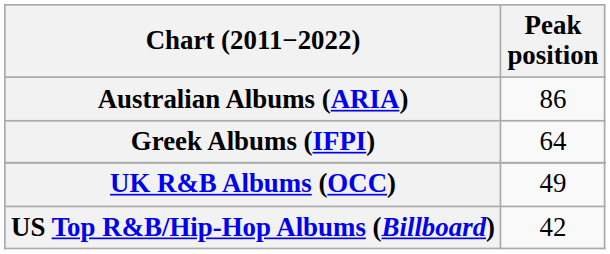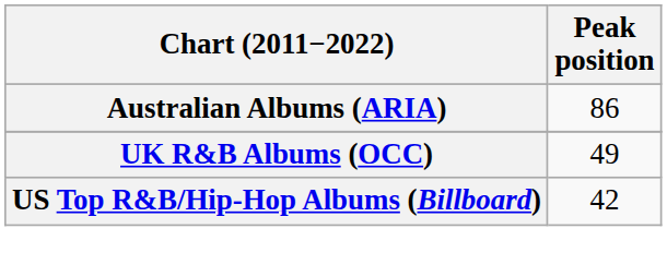 <table class="wikitable sortable plainrowheaders" style="text-align:center">
 <tr>
 <th scope="col">Chart (2011−2022)</th>
 <th scope="col">Peak<br>position</th>
 </tr>
 <tr>
 <th scope="row">Australian Albums (<a href='#'>ARIA</a>)</th>
 <td>86</td>
-</tr>
-<tr>
-<th scope="row">Greek Albums (<a href='#'>IFPI</a>)</th>
-<td>64</td>
 </tr>
 <tr>
 </tr>
 <tr>
 <th scope="row"><a href='#'>UK R&B Albums</a> (<a href='#'>OCC</a>)</th>
 <td>49</td>
 </tr>
 <tr>
 <th scope="row">US <a href='#'>Top R&B/Hip-Hop Albums</a> (<em><a href='#'>Billboard</a></em>)</th>
 <td>42</td>
 </tr>
 </table>
